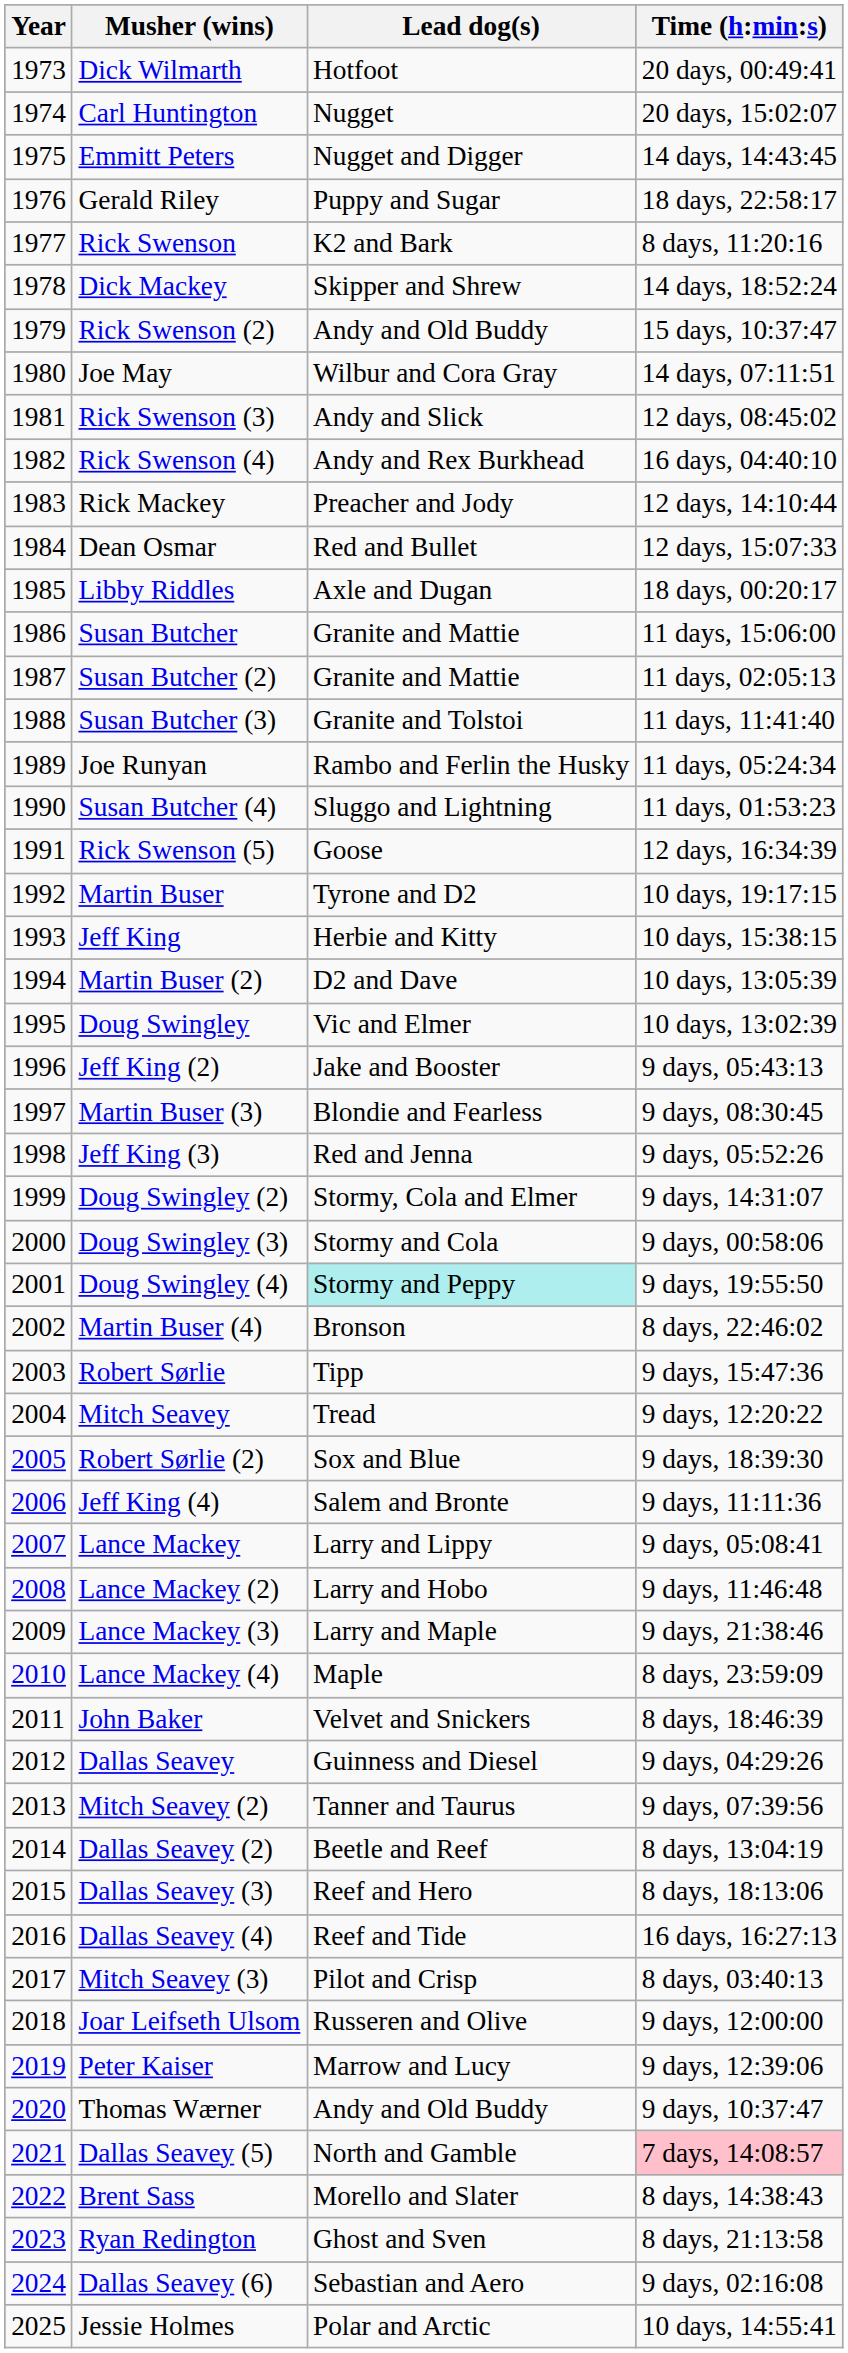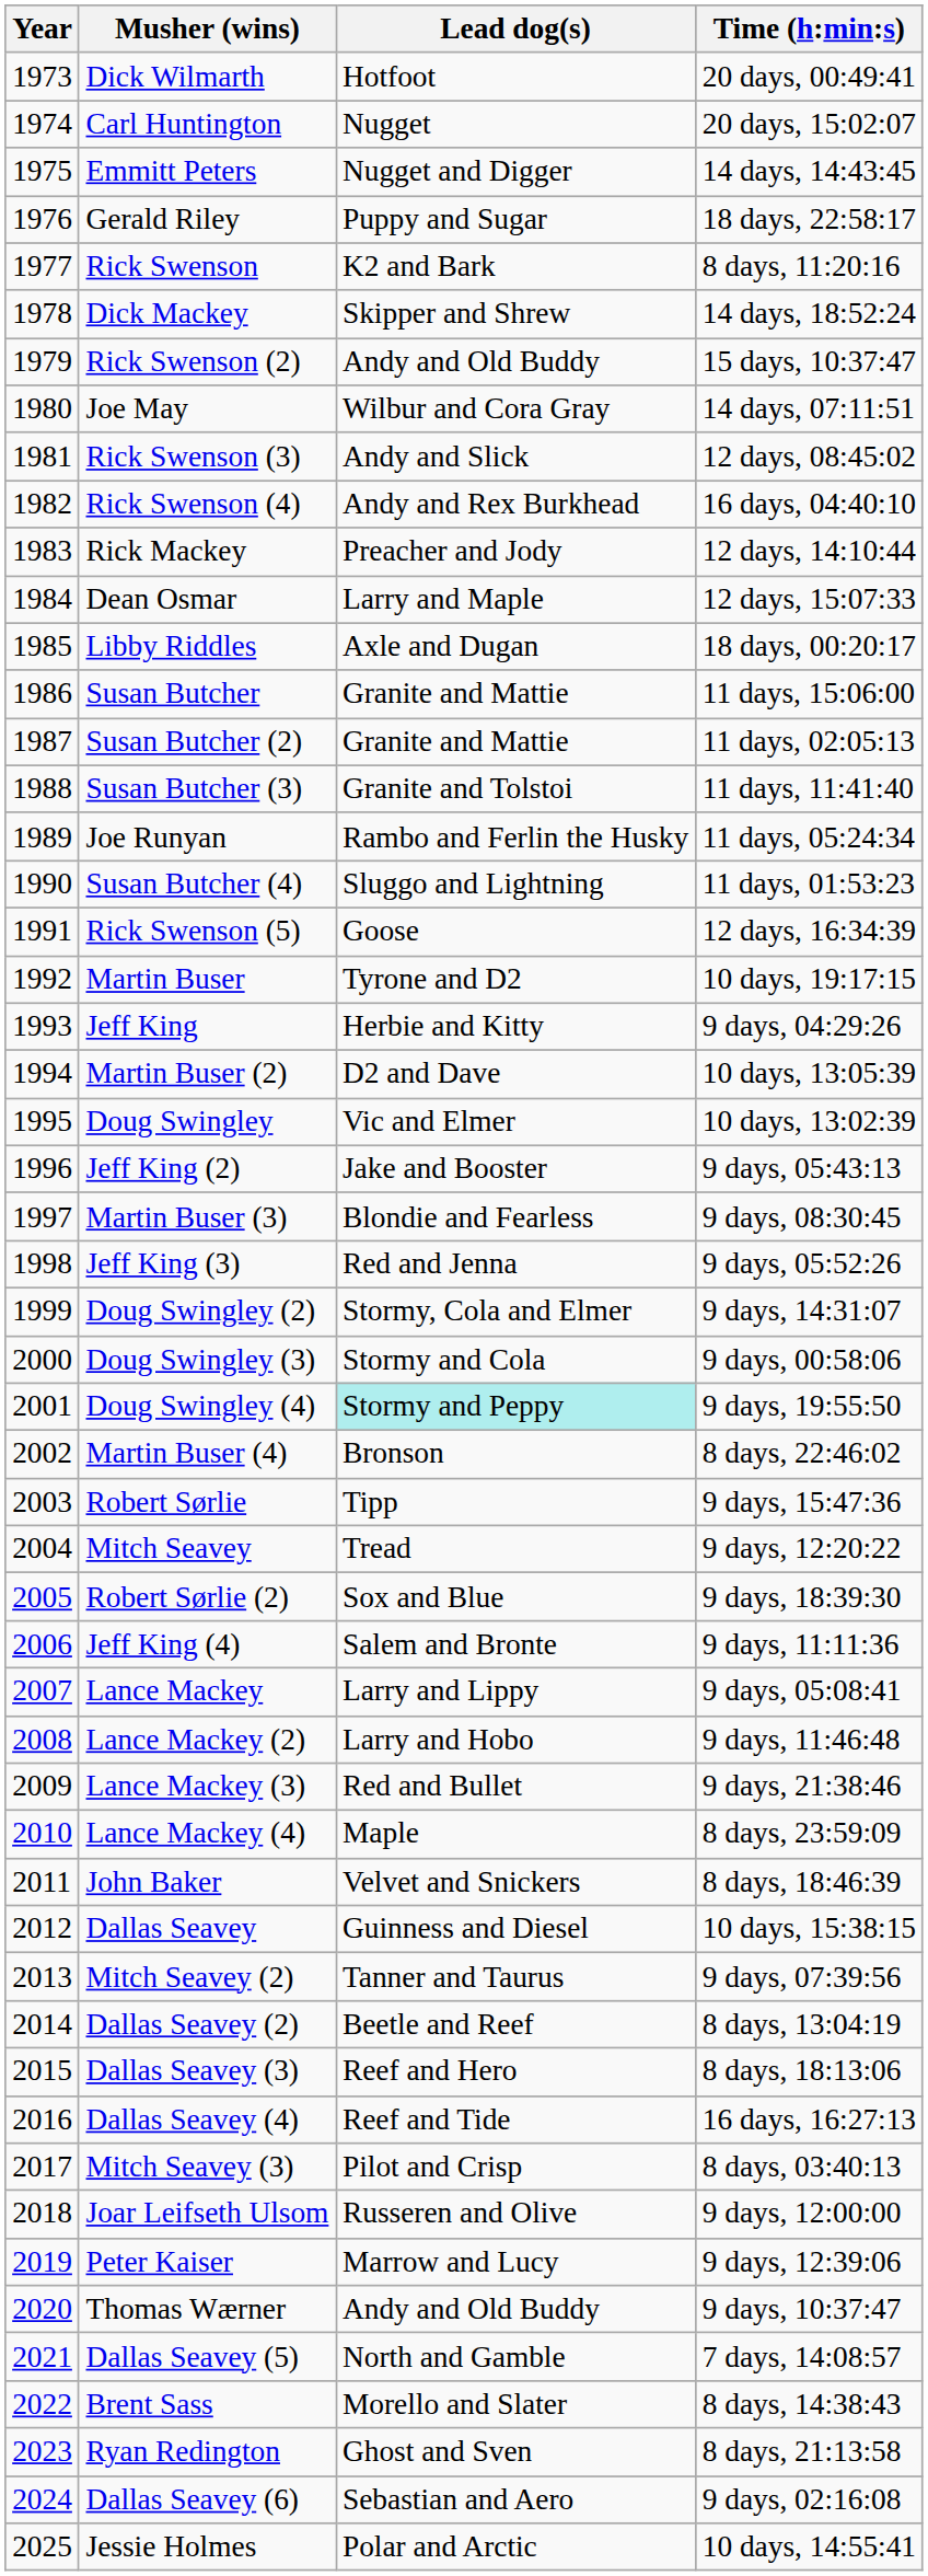 <table class="wikitable">
 <tr>
 <th>Year</th>
 <th>Musher (wins)</th>
 <th>Lead dog(s)</th>
 <th>Time (<a href='#'>h</a>:<a href='#'>min</a>:<a href='#'>s</a>)</th>
 </tr>
 <tr>
 <td>1973</td>
 <td> <a href='#'>Dick Wilmarth</a></td>
 <td>Hotfoot</td>
 <td>20 days, 00:49:41</td>
 </tr>
 <tr>
 <td>1974</td>
 <td> <a href='#'>Carl Huntington</a></td>
 <td>Nugget</td>
 <td>20 days, 15:02:07</td>
 </tr>
 <tr>
 <td>1975</td>
 <td> <a href='#'>Emmitt Peters</a></td>
 <td>Nugget and Digger</td>
 <td>14 days, 14:43:45</td>
 </tr>
 <tr>
 <td>1976</td>
 <td> Gerald Riley</td>
 <td>Puppy and Sugar</td>
 <td>18 days, 22:58:17</td>
 </tr>
 <tr>
 <td>1977</td>
 <td> <a href='#'>Rick Swenson</a></td>
 <td>K2 and Bark</td>
 <td>8 days, 11:20:16</td>
 </tr>
 <tr>
 <td>1978</td>
 <td> <a href='#'>Dick Mackey</a></td>
 <td>Skipper and Shrew</td>
 <td>14 days, 18:52:24</td>
 </tr>
 <tr>
 <td>1979</td>
 <td> <a href='#'>Rick Swenson</a> (2)</td>
 <td>Andy and Old Buddy</td>
 <td>15 days, 10:37:47</td>
 </tr>
 <tr>
 <td>1980</td>
 <td> Joe May</td>
 <td>Wilbur and Cora Gray</td>
 <td>14 days, 07:11:51</td>
 </tr>
 <tr>
 <td>1981</td>
 <td> <a href='#'>Rick Swenson</a> (3)</td>
 <td>Andy and Slick</td>
 <td>12 days, 08:45:02</td>
 </tr>
 <tr>
 <td>1982</td>
 <td> <a href='#'>Rick Swenson</a> (4)</td>
 <td>Andy and Rex Burkhead</td>
 <td>16 days, 04:40:10</td>
 </tr>
 <tr>
 <td>1983</td>
 <td> Rick Mackey</td>
 <td>Preacher and Jody</td>
 <td>12 days, 14:10:44</td>
 </tr>
 <tr>
 <td>1984</td>
 <td> Dean Osmar</td>
-<td>Red and Bullet</td>
+<td>Larry and Maple</td>
 <td>12 days, 15:07:33</td>
 </tr>
 <tr>
 <td>1985</td>
 <td> <a href='#'>Libby Riddles</a></td>
 <td>Axle and Dugan</td>
 <td>18 days, 00:20:17</td>
 </tr>
 <tr>
 <td>1986</td>
 <td> <a href='#'>Susan Butcher</a></td>
 <td>Granite and Mattie</td>
 <td>11 days, 15:06:00</td>
 </tr>
 <tr>
 <td>1987</td>
 <td> <a href='#'>Susan Butcher</a> (2)</td>
 <td>Granite and Mattie</td>
 <td>11 days, 02:05:13</td>
 </tr>
 <tr>
 <td>1988</td>
 <td> <a href='#'>Susan Butcher</a> (3)</td>
 <td>Granite and Tolstoi</td>
 <td>11 days, 11:41:40</td>
 </tr>
 <tr>
 <td>1989</td>
 <td> Joe Runyan</td>
 <td>Rambo and Ferlin the Husky</td>
 <td>11 days, 05:24:34</td>
 </tr>
 <tr>
 <td>1990</td>
 <td> <a href='#'>Susan Butcher</a> (4)</td>
 <td>Sluggo and Lightning</td>
 <td>11 days, 01:53:23</td>
 </tr>
 <tr>
 <td>1991</td>
 <td> <a href='#'>Rick Swenson</a> (5)</td>
 <td>Goose</td>
 <td>12 days, 16:34:39</td>
 </tr>
 <tr>
 <td>1992</td>
 <td> <a href='#'>Martin Buser</a></td>
 <td>Tyrone and D2</td>
 <td>10 days, 19:17:15</td>
 </tr>
 <tr>
 <td>1993</td>
 <td> <a href='#'>Jeff King</a></td>
 <td>Herbie and Kitty</td>
-<td>10 days, 15:38:15</td>
+<td>9 days, 04:29:26</td>
 </tr>
 <tr>
 <td>1994</td>
 <td> <a href='#'>Martin Buser</a> (2)</td>
 <td>D2 and Dave</td>
 <td>10 days, 13:05:39</td>
 </tr>
 <tr>
 <td>1995</td>
 <td> <a href='#'>Doug Swingley</a></td>
 <td>Vic and Elmer</td>
 <td>10 days, 13:02:39</td>
 </tr>
 <tr>
 <td>1996</td>
 <td> <a href='#'>Jeff King</a> (2)</td>
 <td>Jake and Booster</td>
 <td>9 days, 05:43:13</td>
 </tr>
 <tr>
 <td>1997</td>
 <td> <a href='#'>Martin Buser</a> (3)</td>
 <td>Blondie and Fearless</td>
 <td>9 days, 08:30:45</td>
 </tr>
 <tr>
 <td>1998</td>
 <td> <a href='#'>Jeff King</a> (3)</td>
 <td>Red and Jenna</td>
 <td>9 days, 05:52:26</td>
 </tr>
 <tr>
 <td>1999</td>
 <td> <a href='#'>Doug Swingley</a> (2)</td>
 <td>Stormy, Cola and Elmer</td>
 <td>9 days, 14:31:07</td>
 </tr>
 <tr>
 <td>2000</td>
 <td> <a href='#'>Doug Swingley</a> (3)</td>
 <td>Stormy and Cola</td>
 <td>9 days, 00:58:06</td>
 </tr>
 <tr>
 <td>2001</td>
 <td> <a href='#'>Doug Swingley</a> (4)</td>
 <td style="background: paleturquoise;">Stormy and Peppy</td>
 <td>9 days, 19:55:50</td>
 </tr>
 <tr>
 <td>2002</td>
 <td> <a href='#'>Martin Buser</a> (4)</td>
 <td>Bronson</td>
 <td>8 days, 22:46:02</td>
 </tr>
 <tr>
 <td>2003</td>
 <td> <a href='#'>Robert Sørlie</a></td>
 <td>Tipp</td>
 <td>9 days, 15:47:36</td>
 </tr>
 <tr>
 <td>2004</td>
 <td> <a href='#'>Mitch Seavey</a></td>
 <td>Tread</td>
 <td>9 days, 12:20:22</td>
 </tr>
 <tr>
 <td><a href='#'>2005</a></td>
 <td> <a href='#'>Robert Sørlie</a> (2)</td>
 <td>Sox and Blue</td>
 <td>9 days, 18:39:30</td>
 </tr>
 <tr>
 <td><a href='#'>2006</a></td>
 <td> <a href='#'>Jeff King</a> (4)</td>
 <td>Salem and Bronte</td>
 <td>9 days, 11:11:36</td>
 </tr>
 <tr>
 <td><a href='#'>2007</a></td>
 <td> <a href='#'>Lance Mackey</a></td>
 <td>Larry and Lippy</td>
 <td>9 days, 05:08:41</td>
 </tr>
 <tr>
 <td><a href='#'>2008</a></td>
 <td> <a href='#'>Lance Mackey</a> (2)</td>
 <td>Larry and Hobo</td>
 <td>9 days, 11:46:48</td>
 </tr>
 <tr>
 <td>2009</td>
 <td> <a href='#'>Lance Mackey</a> (3)</td>
-<td>Larry and Maple</td>
+<td>Red and Bullet</td>
 <td>9 days, 21:38:46</td>
 </tr>
 <tr>
 <td><a href='#'>2010</a></td>
 <td> <a href='#'>Lance Mackey</a> (4)</td>
 <td>Maple</td>
 <td>8 days, 23:59:09</td>
 </tr>
 <tr>
 <td>2011</td>
 <td> <a href='#'>John Baker</a></td>
 <td>Velvet and Snickers</td>
 <td>8 days, 18:46:39</td>
 </tr>
 <tr>
 <td>2012</td>
 <td> <a href='#'>Dallas Seavey</a></td>
 <td>Guinness and Diesel</td>
-<td>9 days, 04:29:26</td>
+<td>10 days, 15:38:15</td>
 </tr>
 <tr>
 <td>2013</td>
 <td> <a href='#'>Mitch Seavey</a> (2)</td>
 <td>Tanner and Taurus</td>
 <td>9 days, 07:39:56</td>
 </tr>
 <tr>
 <td>2014</td>
 <td> <a href='#'>Dallas Seavey</a> (2)</td>
 <td>Beetle and Reef</td>
 <td>8 days, 13:04:19</td>
 </tr>
 <tr>
 <td>2015</td>
 <td> <a href='#'>Dallas Seavey</a> (3)</td>
 <td>Reef and Hero</td>
 <td>8 days, 18:13:06</td>
 </tr>
 <tr>
 <td>2016</td>
 <td> <a href='#'>Dallas Seavey</a> (4)</td>
 <td>Reef and Tide</td>
 <td>16 days, 16:27:13</td>
 </tr>
 <tr>
 <td>2017</td>
 <td> <a href='#'>Mitch Seavey</a> (3)</td>
 <td>Pilot and Crisp</td>
 <td>8 days, 03:40:13</td>
 </tr>
 <tr>
 <td>2018</td>
 <td> <a href='#'>Joar Leifseth Ulsom</a></td>
 <td>Russeren and Olive</td>
 <td>9 days, 12:00:00</td>
 </tr>
 <tr>
 <td><a href='#'>2019</a></td>
 <td> <a href='#'>Peter Kaiser</a></td>
 <td>Marrow and Lucy</td>
 <td>9 days, 12:39:06</td>
 </tr>
 <tr>
 <td><a href='#'>2020</a></td>
 <td> Thomas Wærner</td>
 <td>Andy and Old Buddy</td>
 <td>9 days, 10:37:47</td>
 </tr>
 <tr>
 <td><a href='#'>2021</a></td>
 <td> <a href='#'>Dallas Seavey</a> (5)</td>
 <td>North and Gamble</td>
-<td style="background: pink;">7 days, 14:08:57</td>
+<td>7 days, 14:08:57</td>
 </tr>
 <tr>
 <td><a href='#'>2022</a></td>
 <td> <a href='#'>Brent Sass</a></td>
 <td>Morello and Slater</td>
 <td>8 days, 14:38:43</td>
 </tr>
 <tr>
 <td><a href='#'>2023</a></td>
 <td> <a href='#'>Ryan Redington</a></td>
 <td>Ghost and Sven</td>
 <td>8 days, 21:13:58</td>
 </tr>
 <tr>
 <td><a href='#'>2024</a></td>
 <td> <a href='#'>Dallas Seavey</a> (6)</td>
 <td>Sebastian and Aero</td>
 <td>9 days, 02:16:08</td>
 </tr>
 <tr>
 <td>2025</td>
 <td> Jessie Holmes</td>
 <td>Polar and Arctic</td>
 <td>10 days, 14:55:41</td>
 </tr>
 </table>
